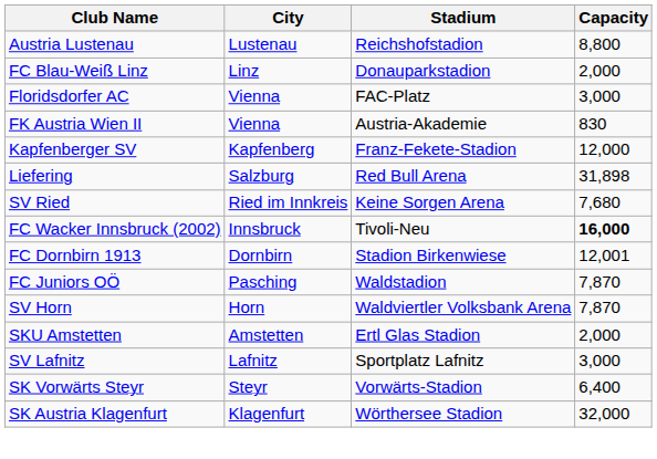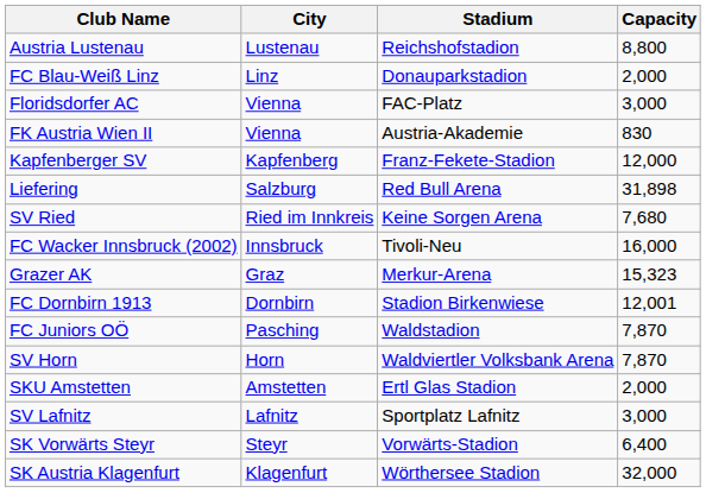 <table class="wikitable">
 <tr>
 <th>Club Name</th>
 <th>City</th>
 <th>Stadium</th>
 <th>Capacity</th>
 </tr>
 <tr>
 <td><a href='#'>Austria Lustenau</a></td>
 <td><a href='#'>Lustenau</a></td>
 <td><a href='#'>Reichshofstadion</a></td>
 <td>8,800</td>
 </tr>
 <tr>
 <td><a href='#'>FC Blau-Weiß Linz</a></td>
 <td><a href='#'>Linz</a></td>
 <td><a href='#'>Donauparkstadion</a></td>
 <td>2,000</td>
 </tr>
 <tr>
 <td><a href='#'>Floridsdorfer AC</a></td>
 <td><a href='#'>Vienna</a></td>
 <td>FAC-Platz</td>
 <td>3,000</td>
 </tr>
 <tr>
 <td><a href='#'>FK Austria Wien II</a></td>
 <td><a href='#'>Vienna</a></td>
 <td>Austria-Akademie</td>
 <td>830</td>
 </tr>
 <tr>
 <td><a href='#'>Kapfenberger SV</a></td>
 <td><a href='#'>Kapfenberg</a></td>
 <td><a href='#'>Franz-Fekete-Stadion</a></td>
 <td>12,000</td>
 </tr>
 <tr>
 <td><a href='#'>Liefering</a></td>
 <td><a href='#'>Salzburg</a></td>
 <td><a href='#'>Red Bull Arena</a></td>
 <td>31,898</td>
 </tr>
 <tr>
 <td><a href='#'>SV Ried</a></td>
 <td><a href='#'>Ried im Innkreis</a></td>
 <td><a href='#'>Keine Sorgen Arena</a></td>
 <td>7,680</td>
 </tr>
 <tr>
 <td><a href='#'>FC Wacker Innsbruck (2002)</a></td>
 <td><a href='#'>Innsbruck</a></td>
 <td>Tivoli-Neu</td>
-<td><strong>16,000</strong></td>
+<td>16,000</td>
+</tr>
+<tr>
+<td><a href='#'>Grazer AK</a></td>
+<td><a href='#'>Graz</a></td>
+<td><a href='#'>Merkur-Arena</a></td>
+<td>15,323</td>
 </tr>
 <tr>
 <td><a href='#'>FC Dornbirn 1913</a></td>
 <td><a href='#'>Dornbirn</a></td>
 <td><a href='#'>Stadion Birkenwiese</a></td>
 <td>12,001</td>
 </tr>
 <tr>
 <td><a href='#'>FC Juniors OÖ</a></td>
 <td><a href='#'>Pasching</a></td>
 <td><a href='#'>Waldstadion</a></td>
 <td>7,870</td>
 </tr>
 <tr>
 <td><a href='#'>SV Horn</a></td>
 <td><a href='#'>Horn</a></td>
 <td><a href='#'>Waldviertler Volksbank Arena</a></td>
 <td>7,870</td>
 </tr>
 <tr>
 <td><a href='#'>SKU Amstetten</a></td>
 <td><a href='#'>Amstetten</a></td>
 <td><a href='#'>Ertl Glas Stadion</a></td>
 <td>2,000</td>
 </tr>
 <tr>
 <td><a href='#'>SV Lafnitz</a></td>
 <td><a href='#'>Lafnitz</a></td>
 <td>Sportplatz Lafnitz</td>
 <td>3,000</td>
 </tr>
 <tr>
 <td><a href='#'>SK Vorwärts Steyr</a></td>
 <td><a href='#'>Steyr</a></td>
 <td><a href='#'>Vorwärts-Stadion</a></td>
 <td>6,400</td>
 </tr>
 <tr>
 <td><a href='#'>SK Austria Klagenfurt</a></td>
 <td><a href='#'>Klagenfurt</a></td>
 <td><a href='#'>Wörthersee Stadion</a></td>
 <td>32,000</td>
 </tr>
 </table>
